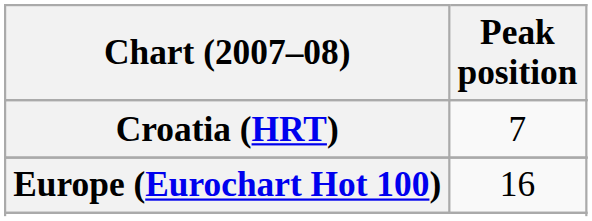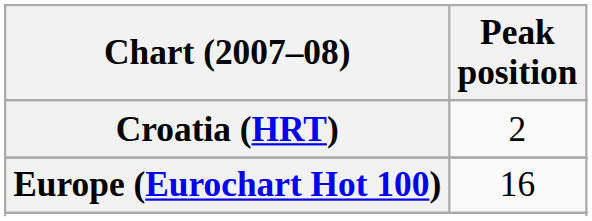 <table class="wikitable sortable plainrowheaders" style="text-align:center">
 <tr>
 <th>Chart (2007–08)</th>
 <th>Peak<br>position</th>
 </tr>
 <tr>
 </tr>
 <tr>
 </tr>
 <tr>
 </tr>
 <tr>
 </tr>
 <tr>
 <th scope="row">Croatia (<a href='#'>HRT</a>)</th>
-<td align="center">7</td>
+<td align="center">2</td>
 </tr>
 <tr>
 </tr>
 <tr>
 </tr>
 <tr>
 <th scope="row">Europe (<a href='#'>Eurochart Hot 100</a>)</th>
 <td align="center">16</td>
 </tr>
 <tr>
 </tr>
 <tr>
 </tr>
 <tr>
 </tr>
 <tr>
 </tr>
 <tr>
 </tr>
 <tr>
 </tr>
 <tr>
 </tr>
 <tr>
 </tr>
 <tr>
 </tr>
 <tr>
 </tr>
 <tr>
 </tr>
 <tr>
 </tr>
 <tr>
 </tr>
 </table>
